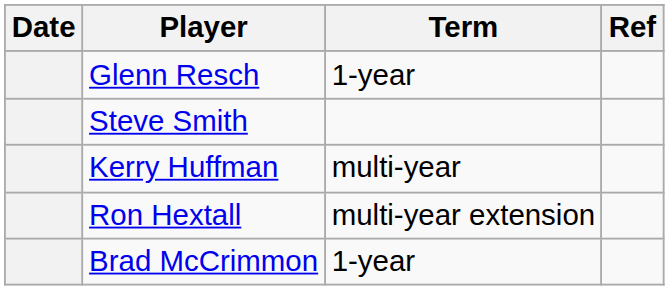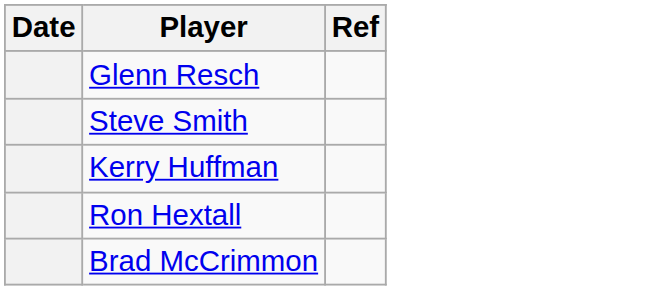 <table class="wikitable plainrowheaders">
 <tr>
 <th>Date</th>
 <th>Player</th>
-<th>Term</th>
 <th>Ref</th>
 </tr>
 <tr>
 <th scope="row"></th>
 <td><a href='#'>Glenn Resch</a></td>
-<td>1-year</td>
 <td></td>
 </tr>
 <tr>
 <th scope="row"></th>
 <td><a href='#'>Steve Smith</a></td>
 <td></td>
-<td></td>
 </tr>
 <tr>
 <th scope="row"></th>
 <td><a href='#'>Kerry Huffman</a></td>
-<td>multi-year</td>
 <td></td>
 </tr>
 <tr>
 <th scope="row"></th>
 <td><a href='#'>Ron Hextall</a></td>
-<td>multi-year extension</td>
 <td></td>
 </tr>
 <tr>
 <th scope="row"></th>
 <td><a href='#'>Brad McCrimmon</a></td>
-<td>1-year</td>
 <td></td>
 </tr>
 </table>
